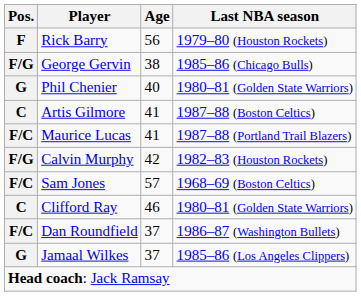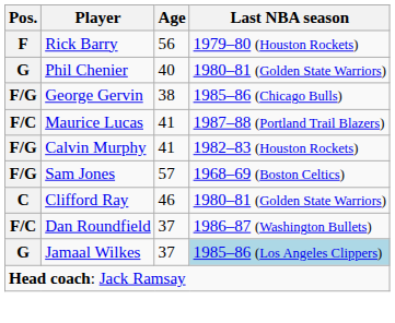 <table class="wikitable">
 <tr>
 <th>Pos.</th>
 <th>Player</th>
 <th>Age</th>
 <th>Last NBA season</th>
 </tr>
 <tr>
 <th>F</th>
 <td><a href='#'>Rick Barry</a></td>
 <td>56</td>
 <td><a href='#'>1979–80</a> <small>(<a href='#'>Houston Rockets</a>)</small></td>
 </tr>
 <tr>
-<th>F/G</th>
-<td><a href='#'>George Gervin</a></td>
-<td>38</td>
-<td><a href='#'>1985–86</a> <small>(<a href='#'>Chicago Bulls</a>)</small></td>
-</tr>
-<tr>
 <th>G</th>
 <td><a href='#'>Phil Chenier</a></td>
 <td>40</td>
 <td><a href='#'>1980–81</a> <small>(<a href='#'>Golden State Warriors</a>)</small></td>
 </tr>
 <tr>
-<th>C</th>
-<td><a href='#'>Artis Gilmore</a></td>
-<td>41</td>
-<td><a href='#'>1987–88</a> <small>(<a href='#'>Boston Celtics</a>)</small></td>
+<th>F/G</th>
+<td><a href='#'>George Gervin</a></td>
+<td>38</td>
+<td><a href='#'>1985–86</a> <small>(<a href='#'>Chicago Bulls</a>)</small></td>
 </tr>
 <tr>
 <th>F/C</th>
 <td><a href='#'>Maurice Lucas</a></td>
 <td>41</td>
 <td><a href='#'>1987–88</a> <small>(<a href='#'>Portland Trail Blazers</a>)</small></td>
 </tr>
 <tr>
 <th>F/G</th>
 <td><a href='#'>Calvin Murphy</a></td>
-<td>42</td>
+<td>41</td>
 <td><a href='#'>1982–83</a> <small>(<a href='#'>Houston Rockets</a>)</small></td>
 </tr>
 <tr>
-<th>F/C</th>
+<th>F/G</th>
 <td><a href='#'>Sam Jones</a></td>
 <td>57</td>
 <td><a href='#'>1968–69</a> <small>(<a href='#'>Boston Celtics</a>)</small></td>
 </tr>
 <tr>
 <th>C</th>
 <td><a href='#'>Clifford Ray</a></td>
 <td>46</td>
 <td><a href='#'>1980–81</a> <small>(<a href='#'>Golden State Warriors</a>)</small></td>
 </tr>
 <tr>
 <th>F/C</th>
 <td><a href='#'>Dan Roundfield</a></td>
 <td>37</td>
 <td><a href='#'>1986–87</a> <small>(<a href='#'>Washington Bullets</a>)</small></td>
 </tr>
 <tr>
 <th>G</th>
 <td><a href='#'>Jamaal Wilkes</a></td>
 <td>37</td>
-<td><a href='#'>1985–86</a> <small>(<a href='#'>Los Angeles Clippers</a>)</small></td>
+<td style="background: lightblue;"><a href='#'>1985–86</a> <small>(<a href='#'>Los Angeles Clippers</a>)</small></td>
 </tr>
 <tr>
 <td colspan="4"><strong>Head coach</strong>: <a href='#'>Jack Ramsay</a></td>
 </tr>
 </table>
